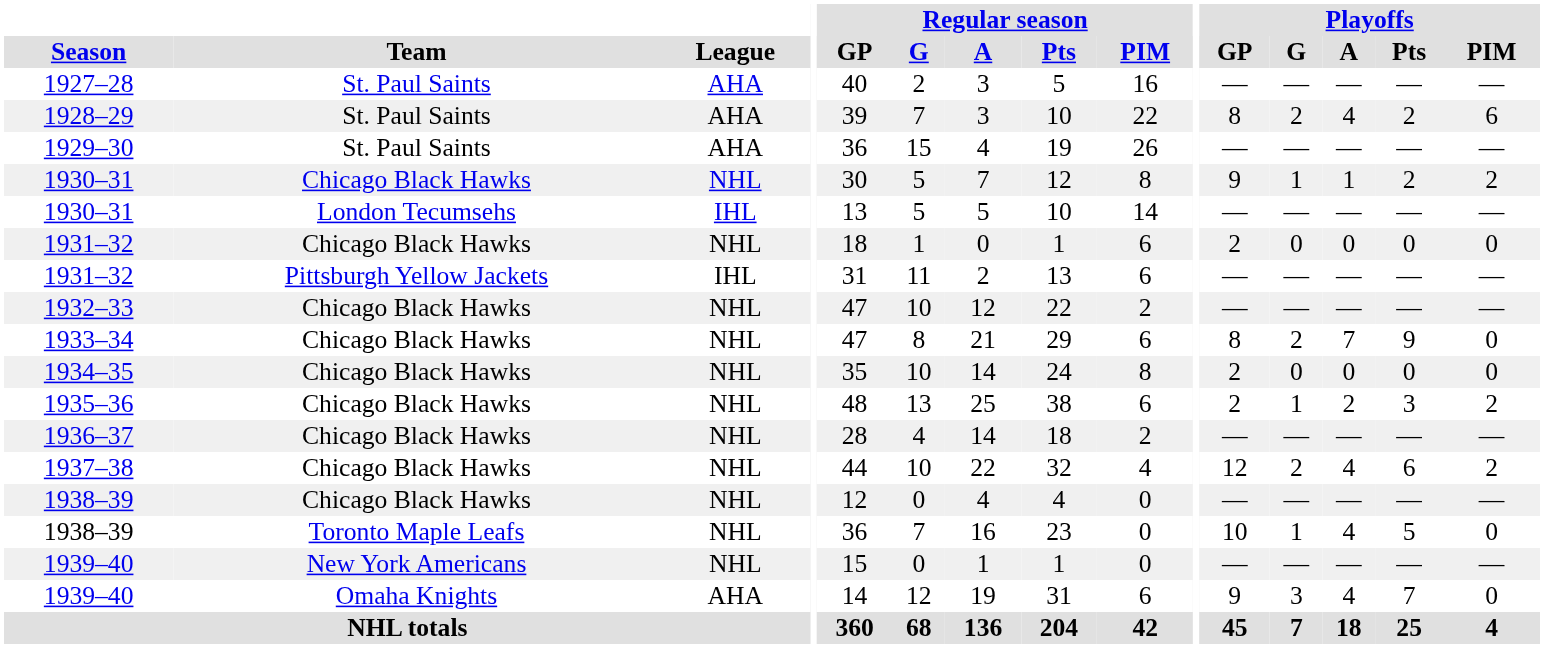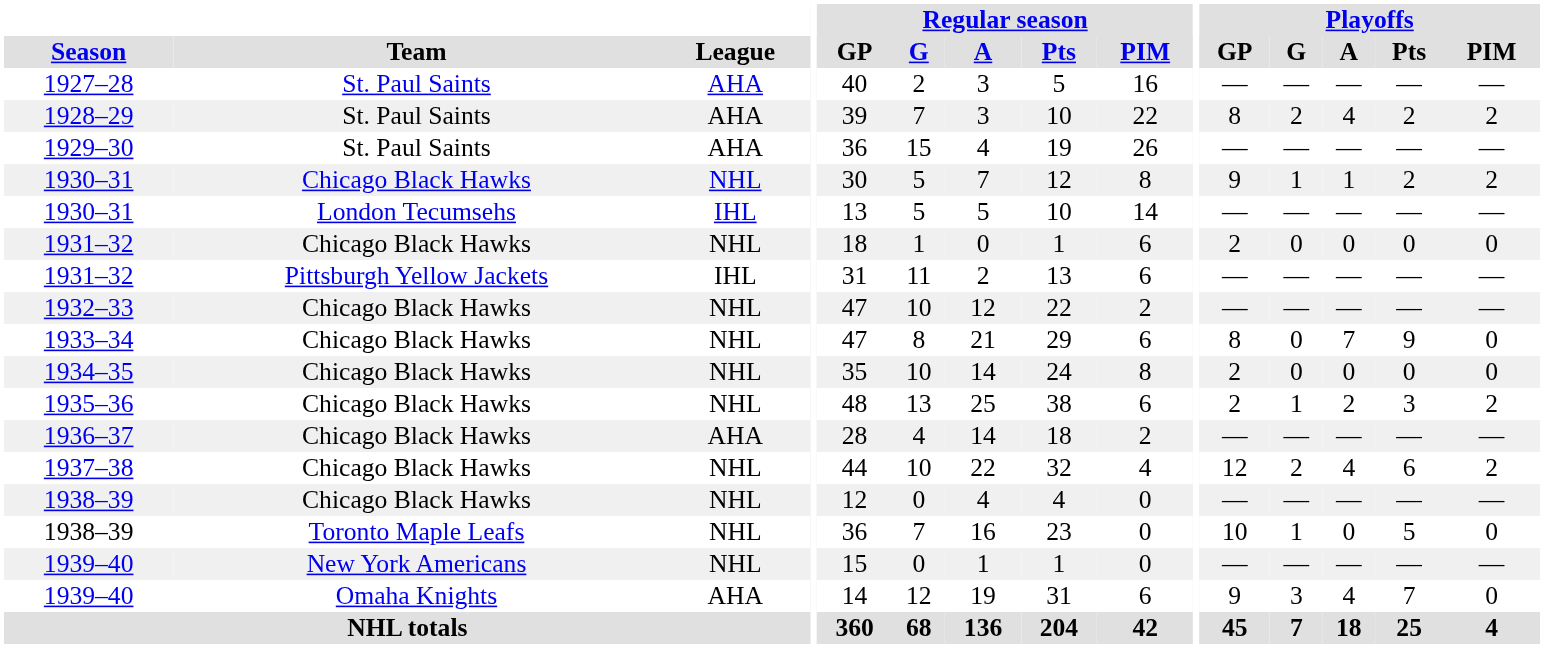 <table border="0" cellpadding="1" cellspacing="0" style="text-align:center; width:60em">
 <tr bgcolor="#e0e0e0">
 <th colspan="3" bgcolor="#ffffff"></th>
 <th rowspan="100" bgcolor="#ffffff"></th>
 <th colspan="5"><a href='#'>Regular season</a></th>
 <th rowspan="100" bgcolor="#ffffff"></th>
 <th colspan="5"><a href='#'>Playoffs</a></th>
 </tr>
 <tr bgcolor="#e0e0e0">
 <th><a href='#'>Season</a></th>
 <th>Team</th>
 <th>League</th>
 <th>GP</th>
 <th><a href='#'>G</a></th>
 <th><a href='#'>A</a></th>
 <th><a href='#'>Pts</a></th>
 <th><a href='#'>PIM</a></th>
 <th>GP</th>
 <th>G</th>
 <th>A</th>
 <th>Pts</th>
 <th>PIM</th>
 </tr>
 <tr>
 <td><a href='#'>1927–28</a></td>
 <td><a href='#'>St. Paul Saints</a></td>
 <td><a href='#'>AHA</a></td>
 <td>40</td>
 <td>2</td>
 <td>3</td>
 <td>5</td>
 <td>16</td>
 <td>—</td>
 <td>—</td>
 <td>—</td>
 <td>—</td>
 <td>—</td>
 </tr>
 <tr bgcolor="#f0f0f0">
 <td><a href='#'>1928–29</a></td>
 <td>St. Paul Saints</td>
 <td>AHA</td>
 <td>39</td>
 <td>7</td>
 <td>3</td>
 <td>10</td>
 <td>22</td>
 <td>8</td>
 <td>2</td>
 <td>4</td>
 <td>2</td>
-<td>6</td>
+<td>2</td>
 </tr>
 <tr>
 <td><a href='#'>1929–30</a></td>
 <td>St. Paul Saints</td>
 <td>AHA</td>
 <td>36</td>
 <td>15</td>
 <td>4</td>
 <td>19</td>
 <td>26</td>
 <td>—</td>
 <td>—</td>
 <td>—</td>
 <td>—</td>
 <td>—</td>
 </tr>
 <tr bgcolor="#f0f0f0">
 <td><a href='#'>1930–31</a></td>
 <td><a href='#'>Chicago Black Hawks</a></td>
 <td><a href='#'>NHL</a></td>
 <td>30</td>
 <td>5</td>
 <td>7</td>
 <td>12</td>
 <td>8</td>
 <td>9</td>
 <td>1</td>
 <td>1</td>
 <td>2</td>
 <td>2</td>
 </tr>
 <tr>
 <td><a href='#'>1930–31</a></td>
 <td><a href='#'>London Tecumsehs</a></td>
 <td><a href='#'>IHL</a></td>
 <td>13</td>
 <td>5</td>
 <td>5</td>
 <td>10</td>
 <td>14</td>
 <td>—</td>
 <td>—</td>
 <td>—</td>
 <td>—</td>
 <td>—</td>
 </tr>
 <tr bgcolor="#f0f0f0">
 <td><a href='#'>1931–32</a></td>
 <td>Chicago Black Hawks</td>
 <td>NHL</td>
 <td>18</td>
 <td>1</td>
 <td>0</td>
 <td>1</td>
 <td>6</td>
 <td>2</td>
 <td>0</td>
 <td>0</td>
 <td>0</td>
 <td>0</td>
 </tr>
 <tr>
 <td><a href='#'>1931–32</a></td>
 <td><a href='#'>Pittsburgh Yellow Jackets</a></td>
 <td>IHL</td>
 <td>31</td>
 <td>11</td>
 <td>2</td>
 <td>13</td>
 <td>6</td>
 <td>—</td>
 <td>—</td>
 <td>—</td>
 <td>—</td>
 <td>—</td>
 </tr>
 <tr bgcolor="#f0f0f0">
 <td><a href='#'>1932–33</a></td>
 <td>Chicago Black Hawks</td>
 <td>NHL</td>
 <td>47</td>
 <td>10</td>
 <td>12</td>
 <td>22</td>
 <td>2</td>
 <td>—</td>
 <td>—</td>
 <td>—</td>
 <td>—</td>
 <td>—</td>
 </tr>
 <tr>
 <td><a href='#'>1933–34</a></td>
 <td>Chicago Black Hawks</td>
 <td>NHL</td>
 <td>47</td>
 <td>8</td>
 <td>21</td>
 <td>29</td>
 <td>6</td>
 <td>8</td>
-<td>2</td>
+<td>0</td>
 <td>7</td>
 <td>9</td>
 <td>0</td>
 </tr>
 <tr bgcolor="#f0f0f0">
 <td><a href='#'>1934–35</a></td>
 <td>Chicago Black Hawks</td>
 <td>NHL</td>
 <td>35</td>
 <td>10</td>
 <td>14</td>
 <td>24</td>
 <td>8</td>
 <td>2</td>
 <td>0</td>
 <td>0</td>
 <td>0</td>
 <td>0</td>
 </tr>
 <tr>
 <td><a href='#'>1935–36</a></td>
 <td>Chicago Black Hawks</td>
 <td>NHL</td>
 <td>48</td>
 <td>13</td>
 <td>25</td>
 <td>38</td>
 <td>6</td>
 <td>2</td>
 <td>1</td>
 <td>2</td>
 <td>3</td>
 <td>2</td>
 </tr>
 <tr bgcolor="#f0f0f0">
 <td><a href='#'>1936–37</a></td>
 <td>Chicago Black Hawks</td>
-<td>NHL</td>
+<td>AHA</td>
 <td>28</td>
 <td>4</td>
 <td>14</td>
 <td>18</td>
 <td>2</td>
 <td>—</td>
 <td>—</td>
 <td>—</td>
 <td>—</td>
 <td>—</td>
 </tr>
 <tr>
 <td><a href='#'>1937–38</a></td>
 <td>Chicago Black Hawks</td>
 <td>NHL</td>
 <td>44</td>
 <td>10</td>
 <td>22</td>
 <td>32</td>
 <td>4</td>
 <td>12</td>
 <td>2</td>
 <td>4</td>
 <td>6</td>
 <td>2</td>
 </tr>
 <tr bgcolor="#f0f0f0">
 <td><a href='#'>1938–39</a></td>
 <td>Chicago Black Hawks</td>
 <td>NHL</td>
 <td>12</td>
 <td>0</td>
 <td>4</td>
 <td>4</td>
 <td>0</td>
 <td>—</td>
 <td>—</td>
 <td>—</td>
 <td>—</td>
 <td>—</td>
 </tr>
 <tr>
 <td>1938–39</td>
 <td><a href='#'>Toronto Maple Leafs</a></td>
 <td>NHL</td>
 <td>36</td>
 <td>7</td>
 <td>16</td>
 <td>23</td>
 <td>0</td>
 <td>10</td>
 <td>1</td>
-<td>4</td>
+<td>0</td>
 <td>5</td>
 <td>0</td>
 </tr>
 <tr bgcolor="#f0f0f0">
 <td><a href='#'>1939–40</a></td>
 <td><a href='#'>New York Americans</a></td>
 <td>NHL</td>
 <td>15</td>
 <td>0</td>
 <td>1</td>
 <td>1</td>
 <td>0</td>
 <td>—</td>
 <td>—</td>
 <td>—</td>
 <td>—</td>
 <td>—</td>
 </tr>
 <tr>
 <td><a href='#'>1939–40</a></td>
 <td><a href='#'>Omaha Knights</a></td>
 <td>AHA</td>
 <td>14</td>
 <td>12</td>
 <td>19</td>
 <td>31</td>
 <td>6</td>
 <td>9</td>
 <td>3</td>
 <td>4</td>
 <td>7</td>
 <td>0</td>
 </tr>
 <tr bgcolor="#e0e0e0">
 <th colspan="3">NHL totals</th>
 <th>360</th>
 <th>68</th>
 <th>136</th>
 <th>204</th>
 <th>42</th>
 <th>45</th>
 <th>7</th>
 <th>18</th>
 <th>25</th>
 <th>4</th>
 </tr>
 </table>
